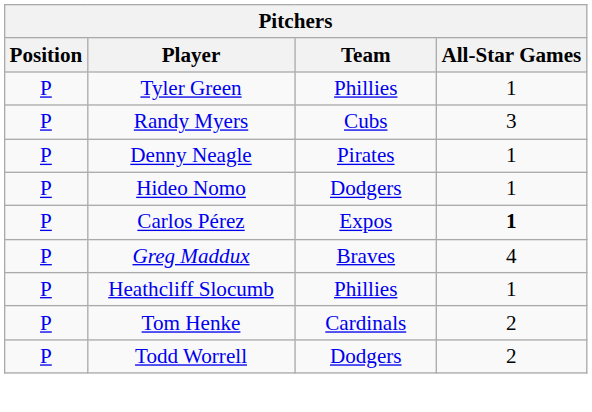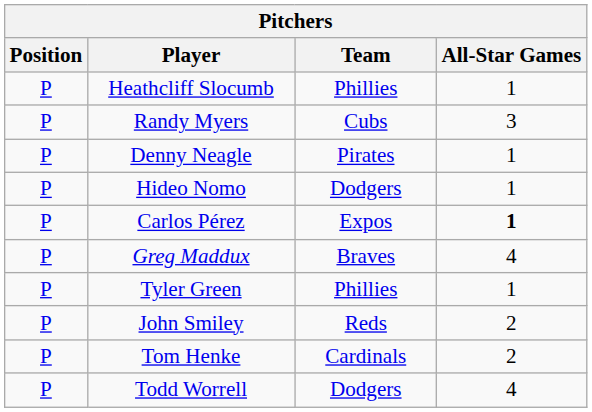 <table class="wikitable" style="font-size: 100%; text-align:center;">
 <tr>
 <th colspan="4">Pitchers</th>
 </tr>
 <tr>
 <th>Position</th>
 <th width="150">Player</th>
 <th width="100">Team</th>
 <th>All-Star Games</th>
 </tr>
 <tr>
 <td><a href='#'>P</a></td>
-<td><a href='#'>Tyler Green</a></td>
+<td><a href='#'>Heathcliff Slocumb</a></td>
 <td><a href='#'>Phillies</a></td>
 <td>1</td>
 </tr>
 <tr>
 <td><a href='#'>P</a></td>
 <td><a href='#'>Randy Myers</a></td>
 <td><a href='#'>Cubs</a></td>
 <td>3</td>
 </tr>
 <tr>
 <td><a href='#'>P</a></td>
 <td><a href='#'>Denny Neagle</a></td>
 <td><a href='#'>Pirates</a></td>
 <td>1</td>
 </tr>
 <tr>
 <td><a href='#'>P</a></td>
 <td><a href='#'>Hideo Nomo</a></td>
 <td><a href='#'>Dodgers</a></td>
 <td>1</td>
 </tr>
 <tr>
 <td><a href='#'>P</a></td>
 <td><a href='#'>Carlos Pérez</a></td>
 <td><a href='#'>Expos</a></td>
 <td><strong>1</strong></td>
 </tr>
 <tr>
 <td><a href='#'>P</a></td>
 <td><em><a href='#'>Greg Maddux</a></em></td>
 <td><a href='#'>Braves</a></td>
 <td>4</td>
 </tr>
 <tr>
 <td><a href='#'>P</a></td>
-<td><a href='#'>Heathcliff Slocumb</a></td>
+<td><a href='#'>Tyler Green</a></td>
 <td><a href='#'>Phillies</a></td>
 <td>1</td>
+</tr>
+<tr>
+<td><a href='#'>P</a></td>
+<td><a href='#'>John Smiley</a></td>
+<td><a href='#'>Reds</a></td>
+<td>2</td>
 </tr>
 <tr>
 <td><a href='#'>P</a></td>
 <td><a href='#'>Tom Henke</a></td>
 <td><a href='#'>Cardinals</a></td>
 <td>2</td>
 </tr>
 <tr>
 <td><a href='#'>P</a></td>
 <td><a href='#'>Todd Worrell</a></td>
 <td><a href='#'>Dodgers</a></td>
-<td>2</td>
+<td>4</td>
 </tr>
 </table>
